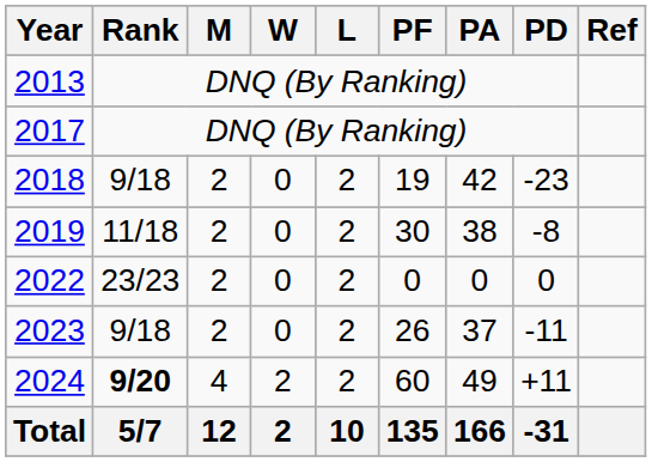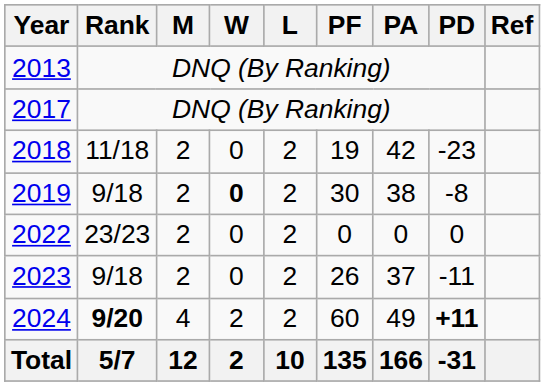 <table class="wikitable sortable" style="text-align:center">
 <tr>
 <th>Year</th>
 <th>Rank</th>
 <th width=25px>M</th>
 <th width=25px>W</th>
 <th width=25px>L</th>
 <th width=25px>PF</th>
 <th width=25px>PA</th>
 <th width=25px>PD</th>
 <th width=25px>Ref</th>
 </tr>
 <tr>
 <td align=center> <a href='#'>2013</a></td>
 <td colspan=7><em>DNQ (By Ranking)</em></td>
 <td></td>
 </tr>
 <tr>
 <td align=center> <a href='#'>2017</a></td>
 <td colspan=7><em>DNQ (By Ranking)</em></td>
 <td></td>
 </tr>
 <tr>
 <td align=center> <a href='#'>2018</a></td>
-<td>9/18</td>
+<td>11/18</td>
 <td>2</td>
 <td>0</td>
 <td>2</td>
 <td>19</td>
 <td>42</td>
 <td>-23</td>
 <td></td>
 </tr>
 <tr>
 <td align=center> <a href='#'>2019</a></td>
-<td>11/18</td>
+<td>9/18</td>
 <td>2</td>
-<td>0</td>
+<td><strong>0</strong></td>
 <td>2</td>
 <td>30</td>
 <td>38</td>
 <td>-8</td>
 <td></td>
 </tr>
 <tr>
 <td align=center> <a href='#'>2022</a></td>
 <td>23/23</td>
 <td>2</td>
 <td>0</td>
 <td>2</td>
 <td>0</td>
 <td>0</td>
 <td>0</td>
 <td></td>
 </tr>
 <tr>
 <td align=center> <a href='#'>2023</a></td>
 <td>9/18</td>
 <td>2</td>
 <td>0</td>
 <td>2</td>
 <td>26</td>
 <td>37</td>
 <td>-11</td>
 <td></td>
 </tr>
 <tr>
 <td align=center> <a href='#'>2024</a></td>
 <td><strong>9/20</strong></td>
 <td>4</td>
 <td>2</td>
 <td>2</td>
 <td>60</td>
 <td>49</td>
-<td>+11</td>
+<td><strong>+11</strong></td>
 <td></td>
 </tr>
 <tr>
 <th>Total</th>
 <th>5/7</th>
 <th>12</th>
 <th>2</th>
 <th>10</th>
 <th>135</th>
 <th>166</th>
 <th>-31</th>
 <th></th>
 </tr>
 </table>
